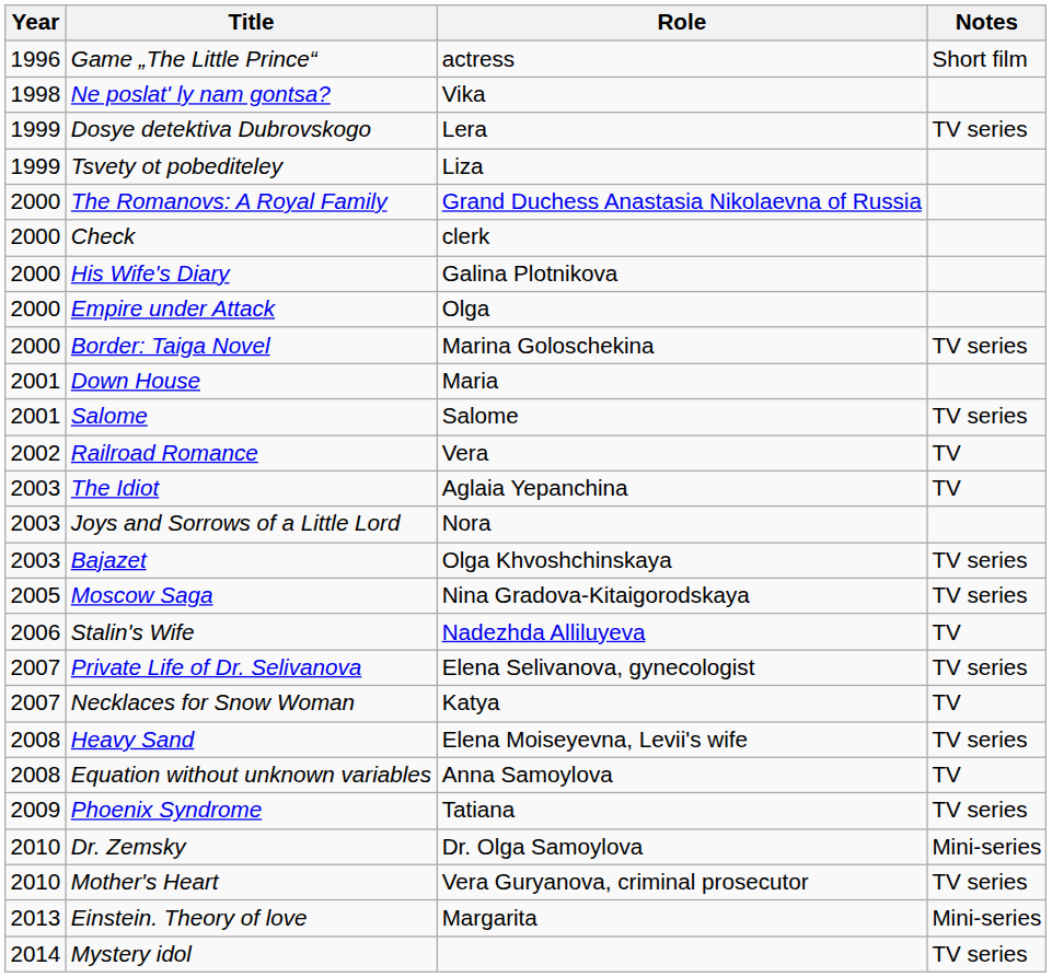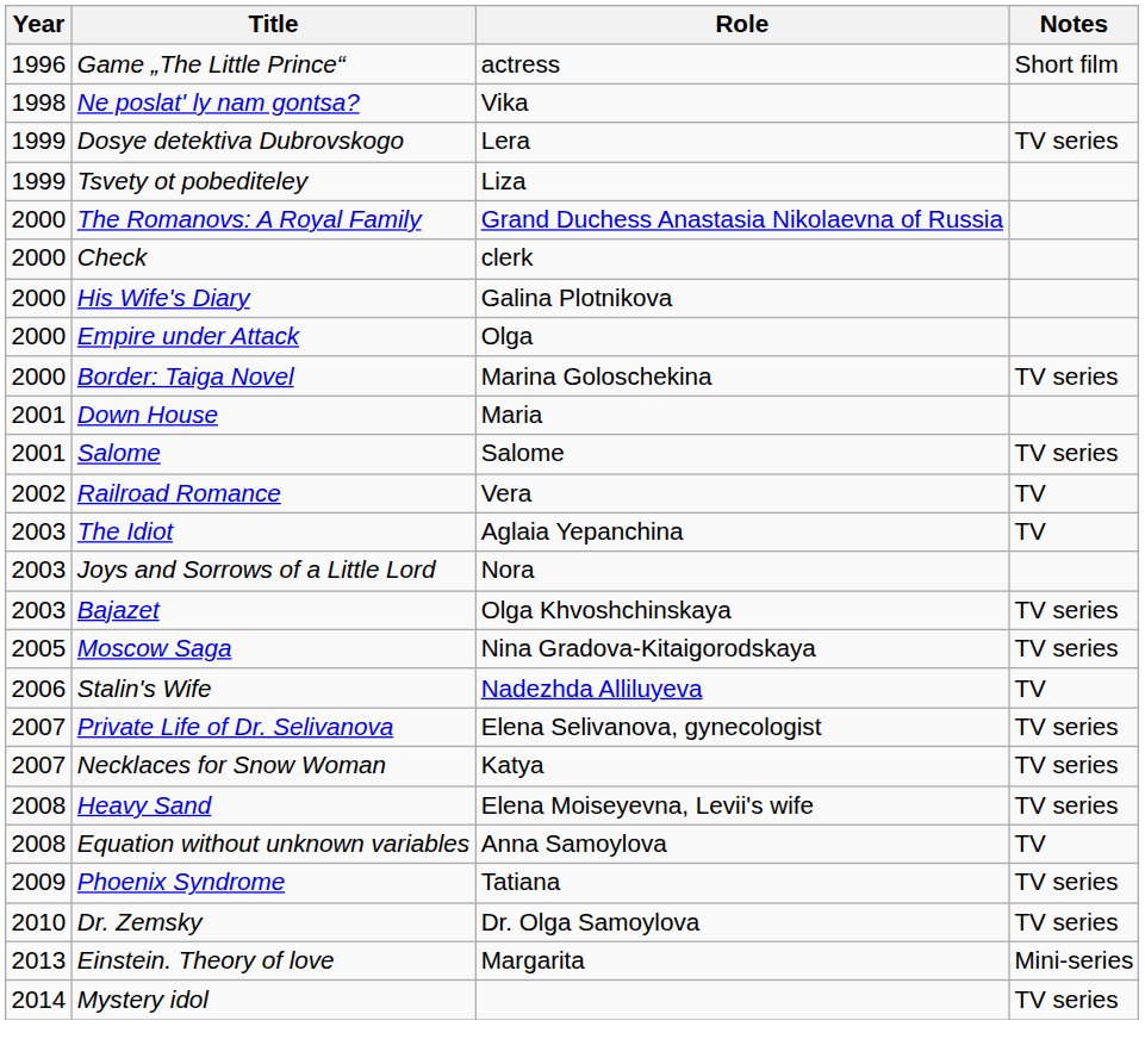 <table class="wikitable sortable">
 <tr>
 <th>Year</th>
 <th>Title</th>
 <th>Role</th>
 <th>Notes</th>
 </tr>
 <tr>
 <td>1996</td>
 <td><em>Game „The Little Prince“</em></td>
 <td>actress</td>
 <td>Short film</td>
 </tr>
 <tr>
 <td>1998</td>
 <td><em><a href='#'>Ne poslat' ly nam gontsa?</a></em></td>
 <td>Vika</td>
 <td></td>
 </tr>
 <tr>
 <td>1999</td>
 <td><em>Dosye detektiva Dubrovskogo</em></td>
 <td>Lera</td>
 <td>TV series</td>
 </tr>
 <tr>
 <td>1999</td>
 <td><em>Tsvety ot pobediteley</em></td>
 <td>Liza</td>
 <td></td>
 </tr>
 <tr>
 <td>2000</td>
 <td><em><a href='#'>The Romanovs: A Royal Family</a></em></td>
 <td><a href='#'>Grand Duchess Anastasia Nikolaevna of Russia</a></td>
 <td></td>
 </tr>
 <tr>
 <td>2000</td>
 <td><em>Check</em></td>
 <td>clerk</td>
 <td></td>
 </tr>
 <tr>
 <td>2000</td>
 <td><em><a href='#'>His Wife's Diary</a></em></td>
 <td>Galina Plotnikova</td>
 <td></td>
 </tr>
 <tr>
 <td>2000</td>
 <td><em><a href='#'>Empire under Attack</a></em></td>
 <td>Olga</td>
 <td></td>
 </tr>
 <tr>
 <td>2000</td>
 <td><em><a href='#'>Border: Taiga Novel</a></em></td>
 <td>Marina Goloschekina</td>
 <td>TV series</td>
 </tr>
 <tr>
 <td>2001</td>
 <td><em><a href='#'>Down House</a></em></td>
 <td>Maria</td>
 <td></td>
 </tr>
 <tr>
 <td>2001</td>
 <td><em><a href='#'>Salome</a></em></td>
 <td>Salome</td>
 <td>TV series</td>
 </tr>
 <tr>
 <td>2002</td>
 <td><em><a href='#'>Railroad Romance</a></em></td>
 <td>Vera</td>
 <td>TV</td>
 </tr>
 <tr>
 <td>2003</td>
 <td><em><a href='#'>The Idiot</a></em></td>
 <td>Aglaia Yepanchina</td>
 <td>TV</td>
 </tr>
 <tr>
 <td>2003</td>
 <td><em>Joys and Sorrows of a Little Lord</em></td>
 <td>Nora</td>
 <td></td>
 </tr>
 <tr>
 <td>2003</td>
 <td><em><a href='#'>Bajazet</a></em></td>
 <td>Olga Khvoshchinskaya</td>
 <td>TV series</td>
 </tr>
 <tr>
 <td>2005</td>
 <td><em><a href='#'>Moscow Saga</a></em></td>
 <td>Nina Gradova-Kitaigorodskaya</td>
 <td>TV series</td>
 </tr>
 <tr>
 <td>2006</td>
 <td><em>Stalin's Wife</em></td>
 <td><a href='#'>Nadezhda Alliluyeva</a></td>
 <td>TV</td>
 </tr>
 <tr>
 <td>2007</td>
 <td><em><a href='#'>Private Life of Dr. Selivanova</a></em></td>
 <td>Elena Selivanova, gynecologist</td>
 <td>TV series</td>
 </tr>
 <tr>
 <td>2007</td>
 <td><em>Necklaces for Snow Woman</em></td>
 <td>Katya</td>
-<td>TV</td>
+<td>TV series</td>
 </tr>
 <tr>
 <td>2008</td>
 <td><em><a href='#'>Heavy Sand</a></em></td>
 <td>Elena Moiseyevna, Levii's wife</td>
 <td>TV series</td>
 </tr>
 <tr>
 <td>2008</td>
 <td><em>Equation without unknown variables</em></td>
 <td>Anna Samoylova</td>
 <td>TV</td>
 </tr>
 <tr>
 <td>2009</td>
 <td><em><a href='#'>Phoenix Syndrome</a></em></td>
 <td>Tatiana</td>
 <td>TV series</td>
 </tr>
 <tr>
 <td>2010</td>
 <td><em>Dr. Zemsky</em></td>
 <td>Dr. Olga Samoylova</td>
-<td>Mini-series</td>
-</tr>
-<tr>
-<td>2010</td>
-<td><em>Mother's Heart</em></td>
-<td>Vera Guryanova, criminal prosecutor</td>
 <td>TV series</td>
 </tr>
 <tr>
 <td>2013</td>
 <td><em>Einstein. Theory of love</em></td>
 <td>Margarita</td>
 <td>Mini-series</td>
 </tr>
 <tr>
 <td>2014</td>
 <td><em>Mystery idol</em></td>
 <td></td>
 <td>TV series</td>
 </tr>
 </table>
